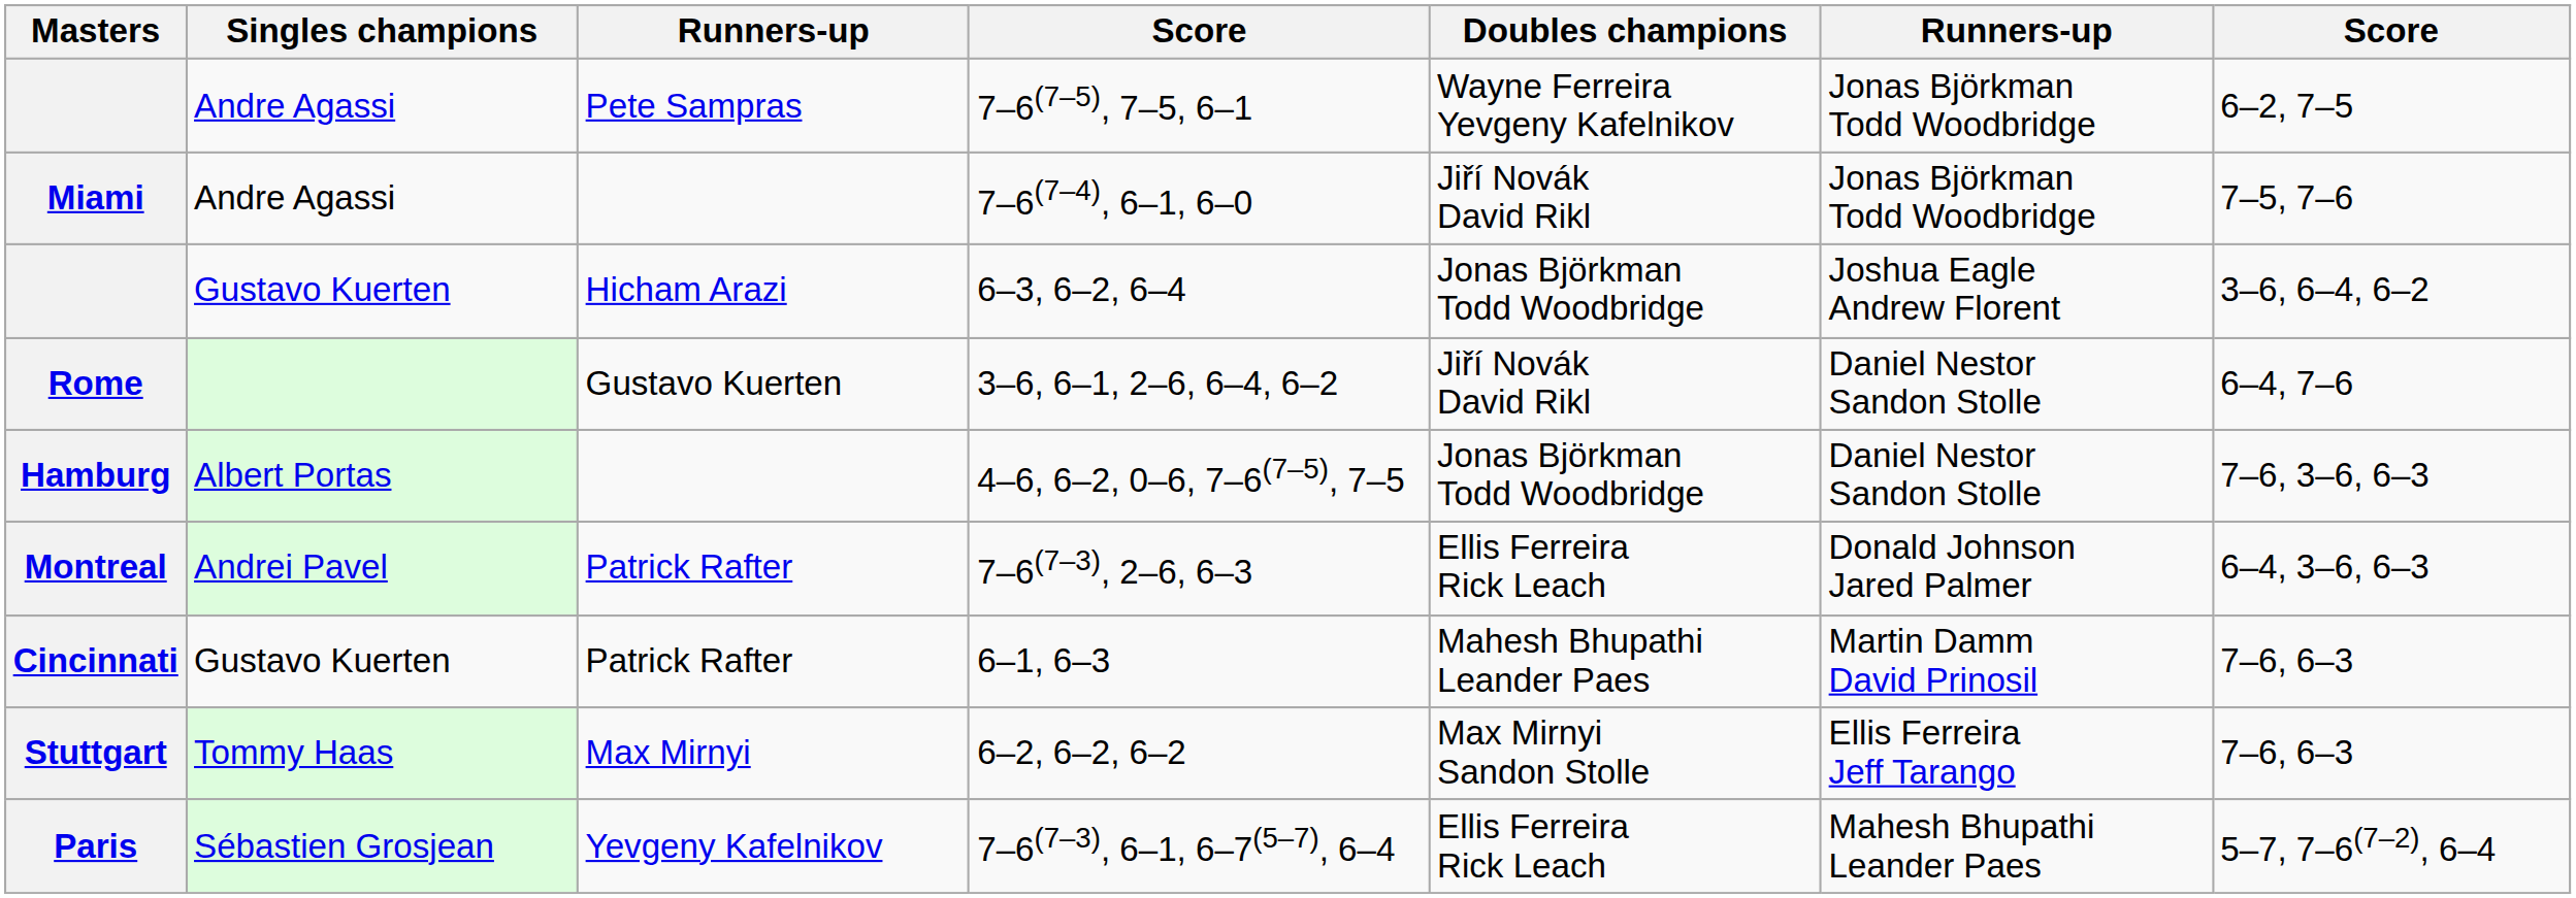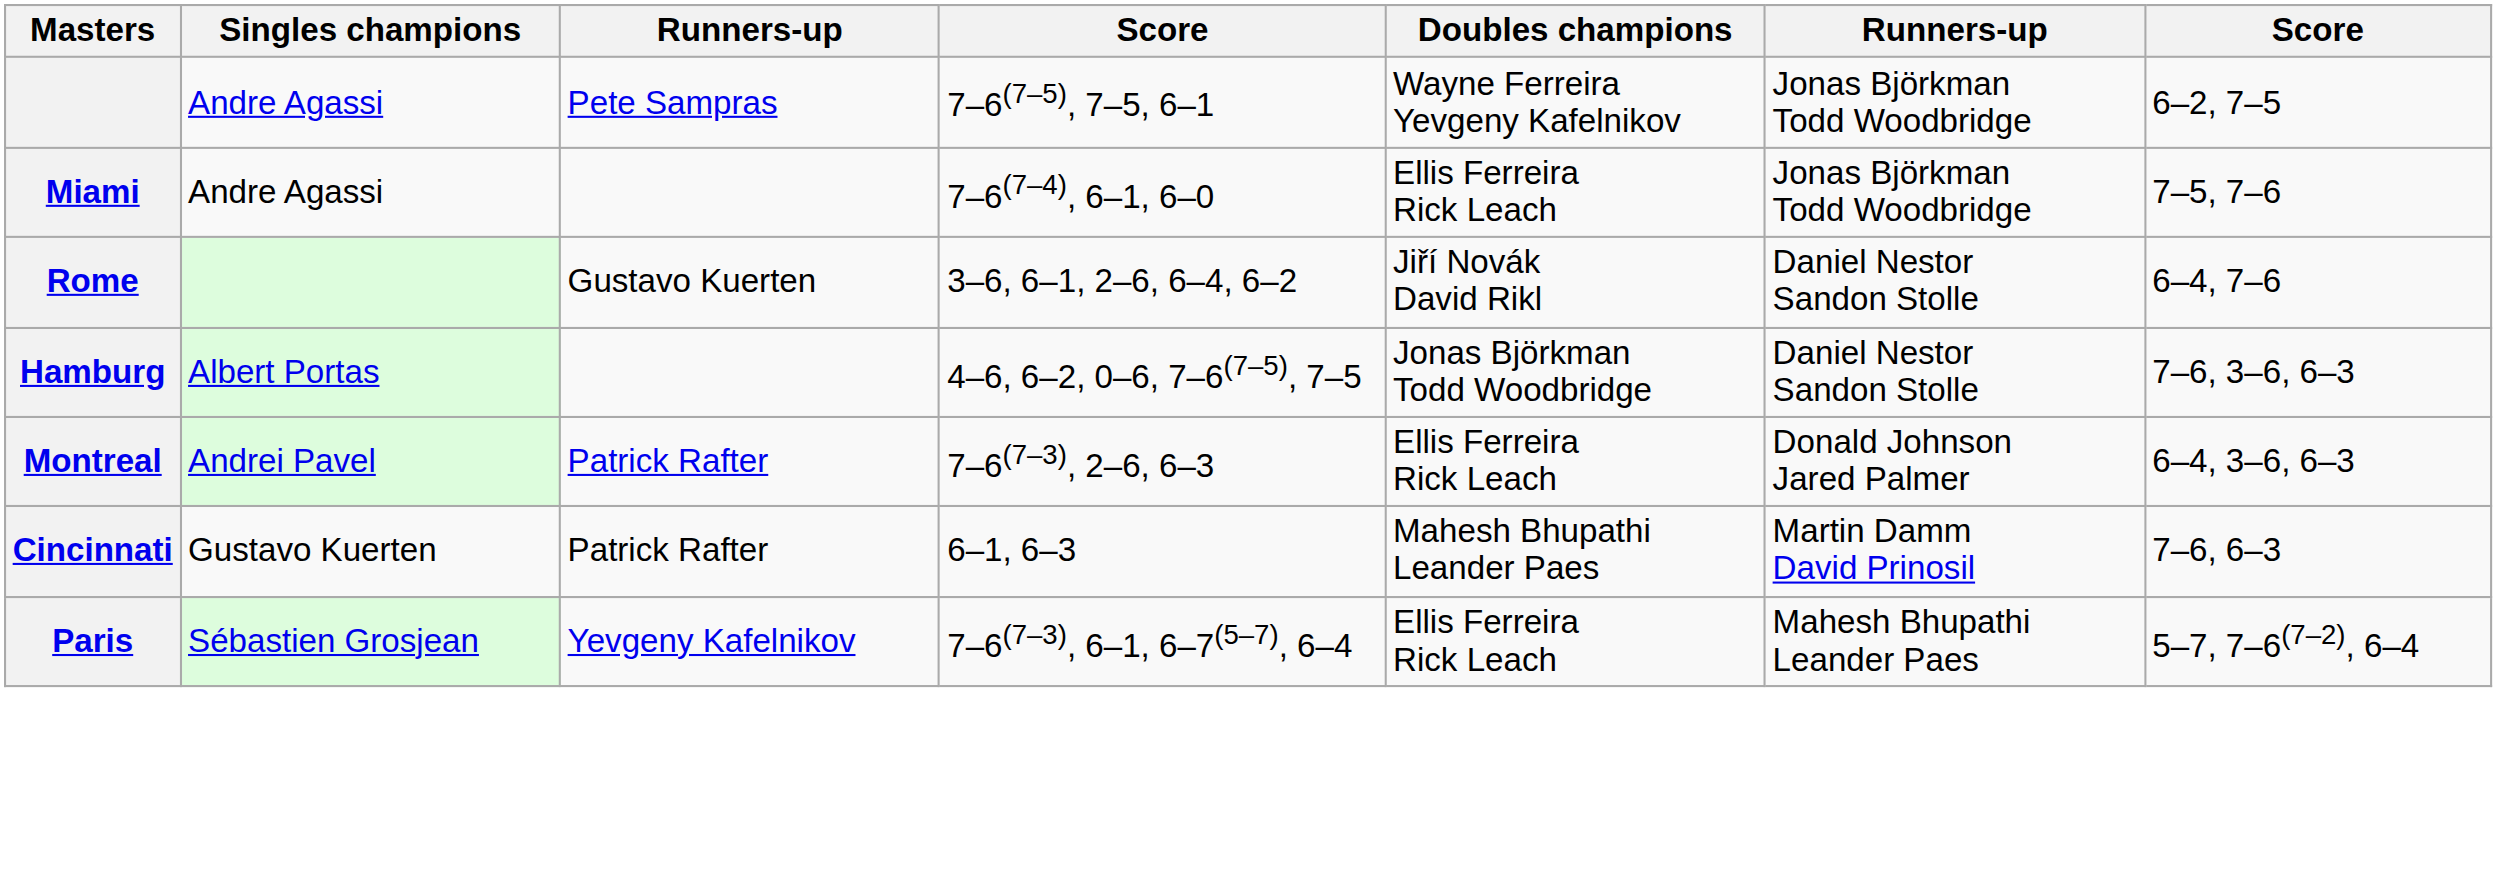 <table class="wikitable plainrowheaders">
 <tr>
 <th scope="col">Masters</th>
 <th scope="col" style="width:11em">Singles champions</th>
 <th scope="col" style="width:11em">Runners-up</th>
 <th scope="col" style="width:13em">Score</th>
 <th scope="col" style="width:11em">Doubles champions</th>
 <th scope="col" style="width:11em">Runners-up</th>
 <th scope="col" style="width:10em">Score</th>
 </tr>
 <tr>
 <th scope="row"><br></th>
 <td> <a href='#'>Andre Agassi</a></td>
 <td> <a href='#'>Pete Sampras</a></td>
 <td>7–6<sup>(7–5)</sup>, 7–5, 6–1</td>
 <td> Wayne Ferreira <br>  Yevgeny Kafelnikov</td>
 <td> Jonas Björkman <br>  Todd Woodbridge</td>
 <td>6–2, 7–5</td>
 </tr>
 <tr>
 <th scope="row"><a href='#'><strong>Miami</strong></a><br></th>
 <td> Andre Agassi</td>
 <td></td>
 <td>7–6<sup>(7–4)</sup>, 6–1, 6–0</td>
-<td> Jiří Novák <br>  David Rikl</td>
+<td> Ellis Ferreira <br>  Rick Leach</td>
 <td> Jonas Björkman <br>  Todd Woodbridge</td>
 <td>7–5, 7–6</td>
-</tr>
-<tr>
-<th scope="row"><br></th>
-<td> <a href='#'>Gustavo Kuerten</a></td>
-<td> <a href='#'>Hicham Arazi</a></td>
-<td>6–3, 6–2, 6–4</td>
-<td> Jonas Björkman <br>  Todd Woodbridge</td>
-<td> Joshua Eagle <br>  Andrew Florent</td>
-<td>3–6, 6–4, 6–2</td>
 </tr>
 <tr>
 <th scope="row"><a href='#'><strong>Rome</strong></a><br></th>
 <td style="background-color: #ddfddd"></td>
 <td> Gustavo Kuerten</td>
 <td>3–6, 6–1, 2–6, 6–4, 6–2</td>
 <td> Jiří Novák <br>  David Rikl</td>
 <td> Daniel Nestor <br>  Sandon Stolle</td>
 <td>6–4, 7–6</td>
 </tr>
 <tr>
 <th scope="row"><a href='#'><strong>Hamburg</strong></a><br></th>
 <td style="background-color: #ddfddd"> <a href='#'>Albert Portas</a></td>
 <td></td>
 <td>4–6, 6–2, 0–6, 7–6<sup>(7–5)</sup>, 7–5</td>
 <td> Jonas Björkman <br>  Todd Woodbridge</td>
 <td> Daniel Nestor <br>  Sandon Stolle</td>
 <td>7–6, 3–6, 6–3</td>
 </tr>
 <tr>
 <th scope="row"><a href='#'><strong>Montreal</strong></a><br></th>
 <td style="background-color: #ddfddd"> <a href='#'>Andrei Pavel</a></td>
 <td> <a href='#'>Patrick Rafter</a></td>
 <td>7–6<sup>(7–3)</sup>, 2–6, 6–3</td>
 <td> Ellis Ferreira <br>  Rick Leach</td>
 <td> Donald Johnson <br>  Jared Palmer</td>
 <td>6–4, 3–6, 6–3</td>
 </tr>
 <tr>
 <th scope="row"><a href='#'><strong>Cincinnati</strong></a><br></th>
 <td> Gustavo Kuerten</td>
 <td> Patrick Rafter</td>
 <td>6–1, 6–3</td>
 <td> Mahesh Bhupathi <br>  Leander Paes</td>
 <td> Martin Damm <br>  <a href='#'>David Prinosil</a></td>
 <td>7–6, 6–3</td>
 </tr>
 <tr>
-<th scope="row"><a href='#'><strong>Stuttgart</strong></a><br></th>
-<td style="background-color: #ddfddd"> <a href='#'>Tommy Haas</a></td>
-<td> <a href='#'>Max Mirnyi</a></td>
-<td>6–2, 6–2, 6–2</td>
-<td> Max Mirnyi <br>  Sandon Stolle</td>
-<td> Ellis Ferreira <br>  <a href='#'>Jeff Tarango</a></td>
-<td>7–6, 6–3</td>
-</tr>
-<tr>
 <th scope="row"><a href='#'><strong>Paris</strong></a><br></th>
 <td style="background-color: #ddfddd"> <a href='#'>Sébastien Grosjean</a></td>
 <td> <a href='#'>Yevgeny Kafelnikov</a></td>
 <td>7–6<sup>(7–3)</sup>, 6–1, 6–7<sup>(5–7)</sup>, 6–4</td>
 <td> Ellis Ferreira <br>  Rick Leach</td>
 <td> Mahesh Bhupathi <br>  Leander Paes</td>
 <td>5–7, 7–6<sup>(7–2)</sup>, 6–4</td>
 </tr>
 </table>
